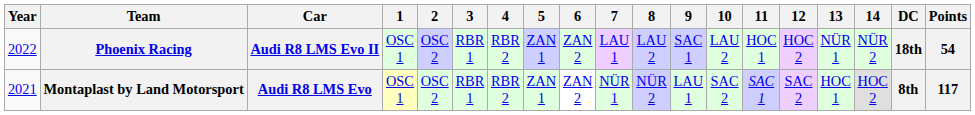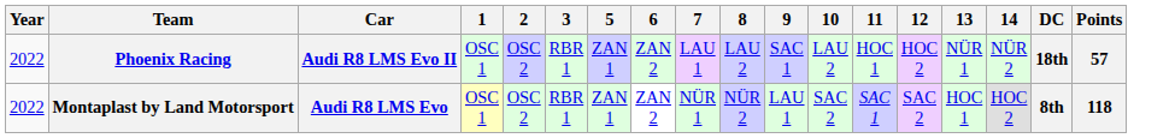 <table class="wikitable" style="text-align:center; font-size:90%">
 <tr>
 <th>Year</th>
 <th>Team</th>
 <th>Car</th>
 <th>1</th>
 <th>2</th>
 <th>3</th>
-<th>4</th>
 <th>5</th>
 <th>6</th>
 <th>7</th>
 <th>8</th>
 <th>9</th>
 <th>10</th>
 <th>11</th>
 <th>12</th>
 <th>13</th>
 <th>14</th>
 <th>DC</th>
 <th>Points</th>
 </tr>
 <tr>
 <td><a href='#'>2022</a></td>
 <th><a href='#'>Phoenix Racing</a></th>
 <th><a href='#'>Audi R8 LMS Evo II</a></th>
 <td style="background:#DFFFDF;"><a href='#'>OSC<br>1</a><br></td>
 <td style="background:#CFCFFF;"><a href='#'>OSC<br>2</a><br></td>
 <td style="background:#DFFFDF;"><a href='#'>RBR<br>1</a><br></td>
-<td style="background:#DFFFDF;"><a href='#'>RBR<br>2</a><br></td>
 <td style="background:#CFCFFF;"><a href='#'>ZAN<br>1</a><br></td>
 <td style="background:#DFFFDF;"><a href='#'>ZAN<br>2</a><br></td>
 <td style="background:#EFCFFF;"><a href='#'>LAU<br>1</a><br></td>
 <td style="background:#CFCFFF;"><a href='#'>LAU<br>2</a><br></td>
 <td style="background:#CFCFFF;"><a href='#'>SAC<br>1</a><br></td>
 <td style="background:#DFFFDF;"><a href='#'>LAU<br>2</a><br></td>
 <td style="background:#DFFFDF;"><a href='#'>HOC<br>1</a><br></td>
 <td style="background:#EFCFFF;"><a href='#'>HOC<br>2</a><br></td>
 <td style="background:#DFFFDF;"><a href='#'>NÜR<br>1</a><br></td>
 <td style="background:#DFFFDF;"><a href='#'>NÜR<br>2</a><br></td>
 <th>18th</th>
-<th>54</th>
+<th>57</th>
 </tr>
 <tr>
-<td><a href='#'>2021</a></td>
+<td><a href='#'>2022</a></td>
 <th>Montaplast by Land Motorsport</th>
 <th><a href='#'>Audi R8 LMS Evo</a></th>
 <td style="background:#FFFFBF;"><a href='#'>OSC<br>1</a><br></td>
 <td style="background:#DFFFDF;"><a href='#'>OSC<br>2</a><br></td>
 <td style="background:#DFFFDF;"><a href='#'>RBR<br>1</a><br></td>
-<td style="background:#DFFFDF;"><a href='#'>RBR<br>2</a><br></td>
 <td style="background:#DFFFDF;"><a href='#'>ZAN<br>1</a><br></td>
 <td style="background:#FFFFFF;"><a href='#'>ZAN<br>2</a><br></td>
 <td style="background:#DFFFDF;"><a href='#'>NÜR<br>1</a><br></td>
 <td style="background:#CFCFFF;"><a href='#'>NÜR<br>2</a><br></td>
 <td style="background:#DFFFDF;"><a href='#'>LAU<br>1</a><br></td>
 <td style="background:#DFFFDF;"><a href='#'>SAC<br>2</a><br></td>
 <td style="background:#CFCFFF;"><em><a href='#'>SAC<br>1</a></em><br></td>
 <td style="background:#EFCFFF;"><a href='#'>SAC<br>2</a><br></td>
 <td style="background:#DFFFDF;"><a href='#'>HOC<br>1</a><br></td>
 <td style="background:#DFDFDF;"><a href='#'>HOC<br>2</a><br></td>
 <th>8th</th>
-<th>117</th>
+<th>118</th>
 </tr>
 </table>
